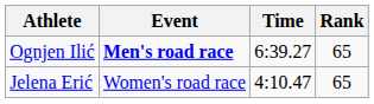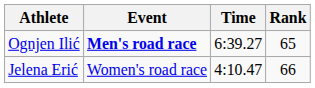 <table class=wikitable style=font-size:95%;text-align:center>
 <tr>
 <th>Athlete</th>
 <th>Event</th>
 <th>Time</th>
 <th>Rank</th>
 </tr>
 <tr align=center>
 <td align=left><a href='#'>Ognjen Ilić</a></td>
 <td align=left><strong><a href='#'>Men's road race</a></strong></td>
 <td>6:39.27</td>
 <td>65</td>
 </tr>
 <tr align=center>
 <td align=left><a href='#'>Jelena Erić</a></td>
 <td align=left><a href='#'>Women's road race</a></td>
 <td>4:10.47</td>
-<td>65</td>
+<td>66</td>
 </tr>
 </table>
